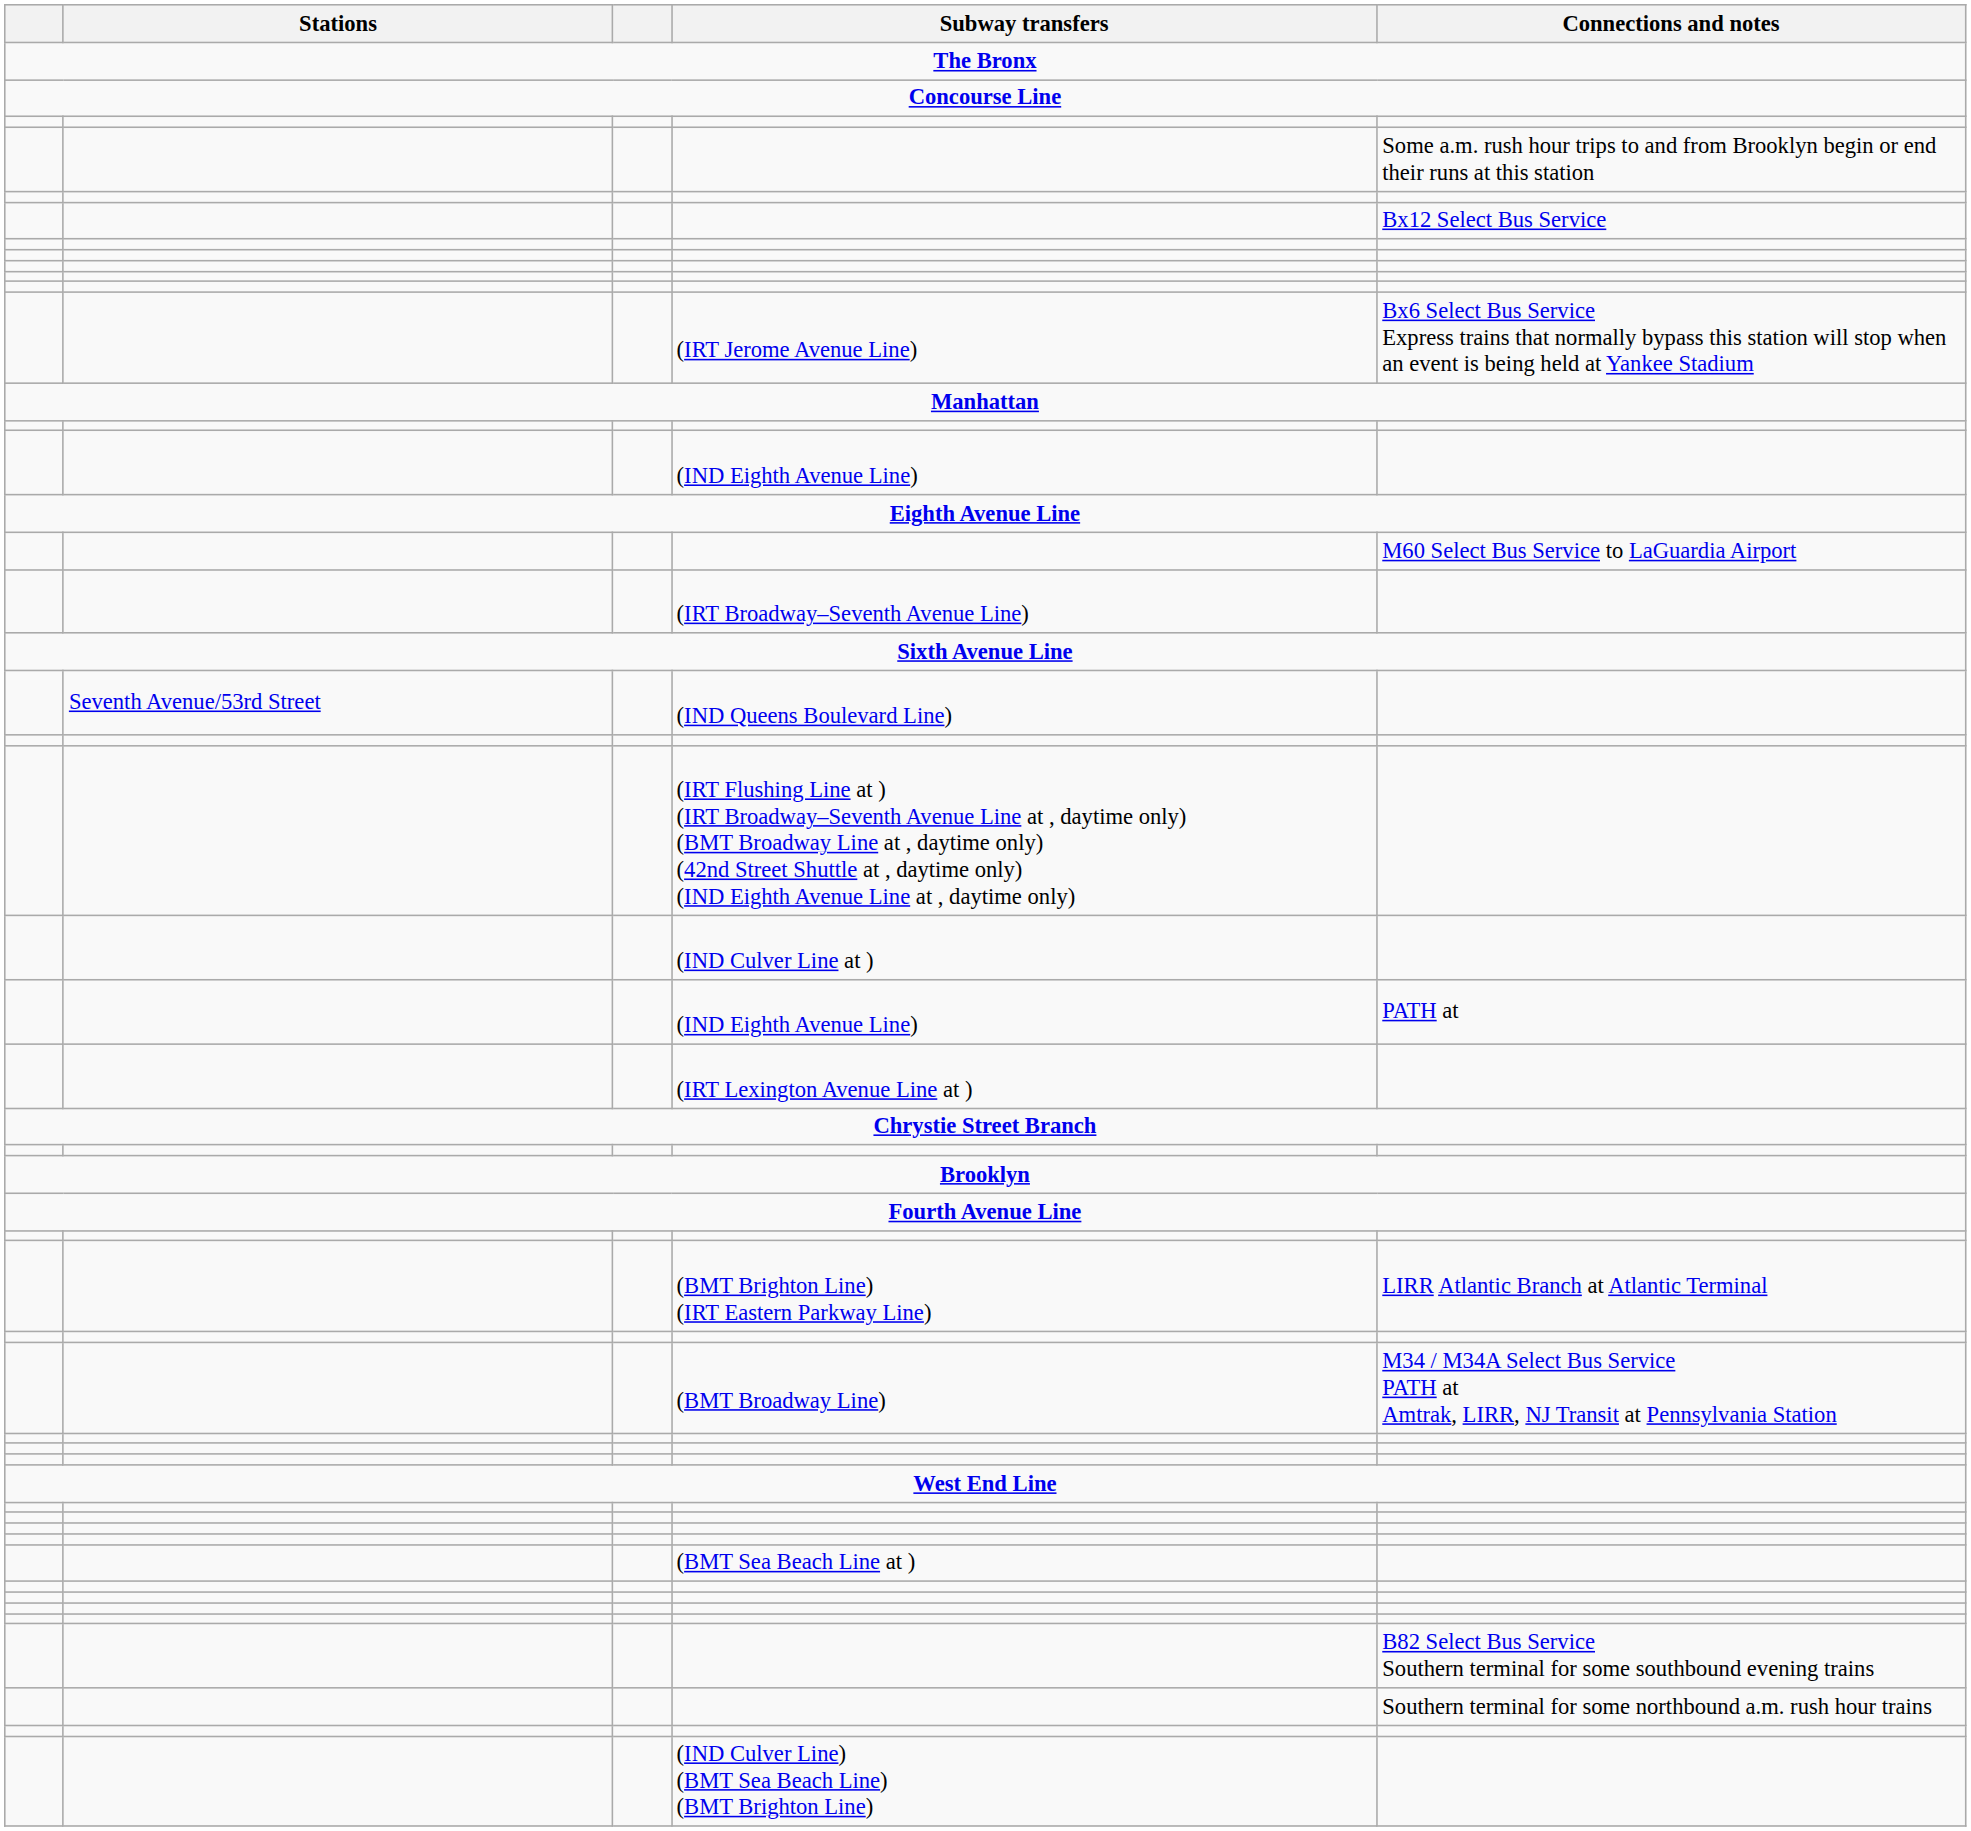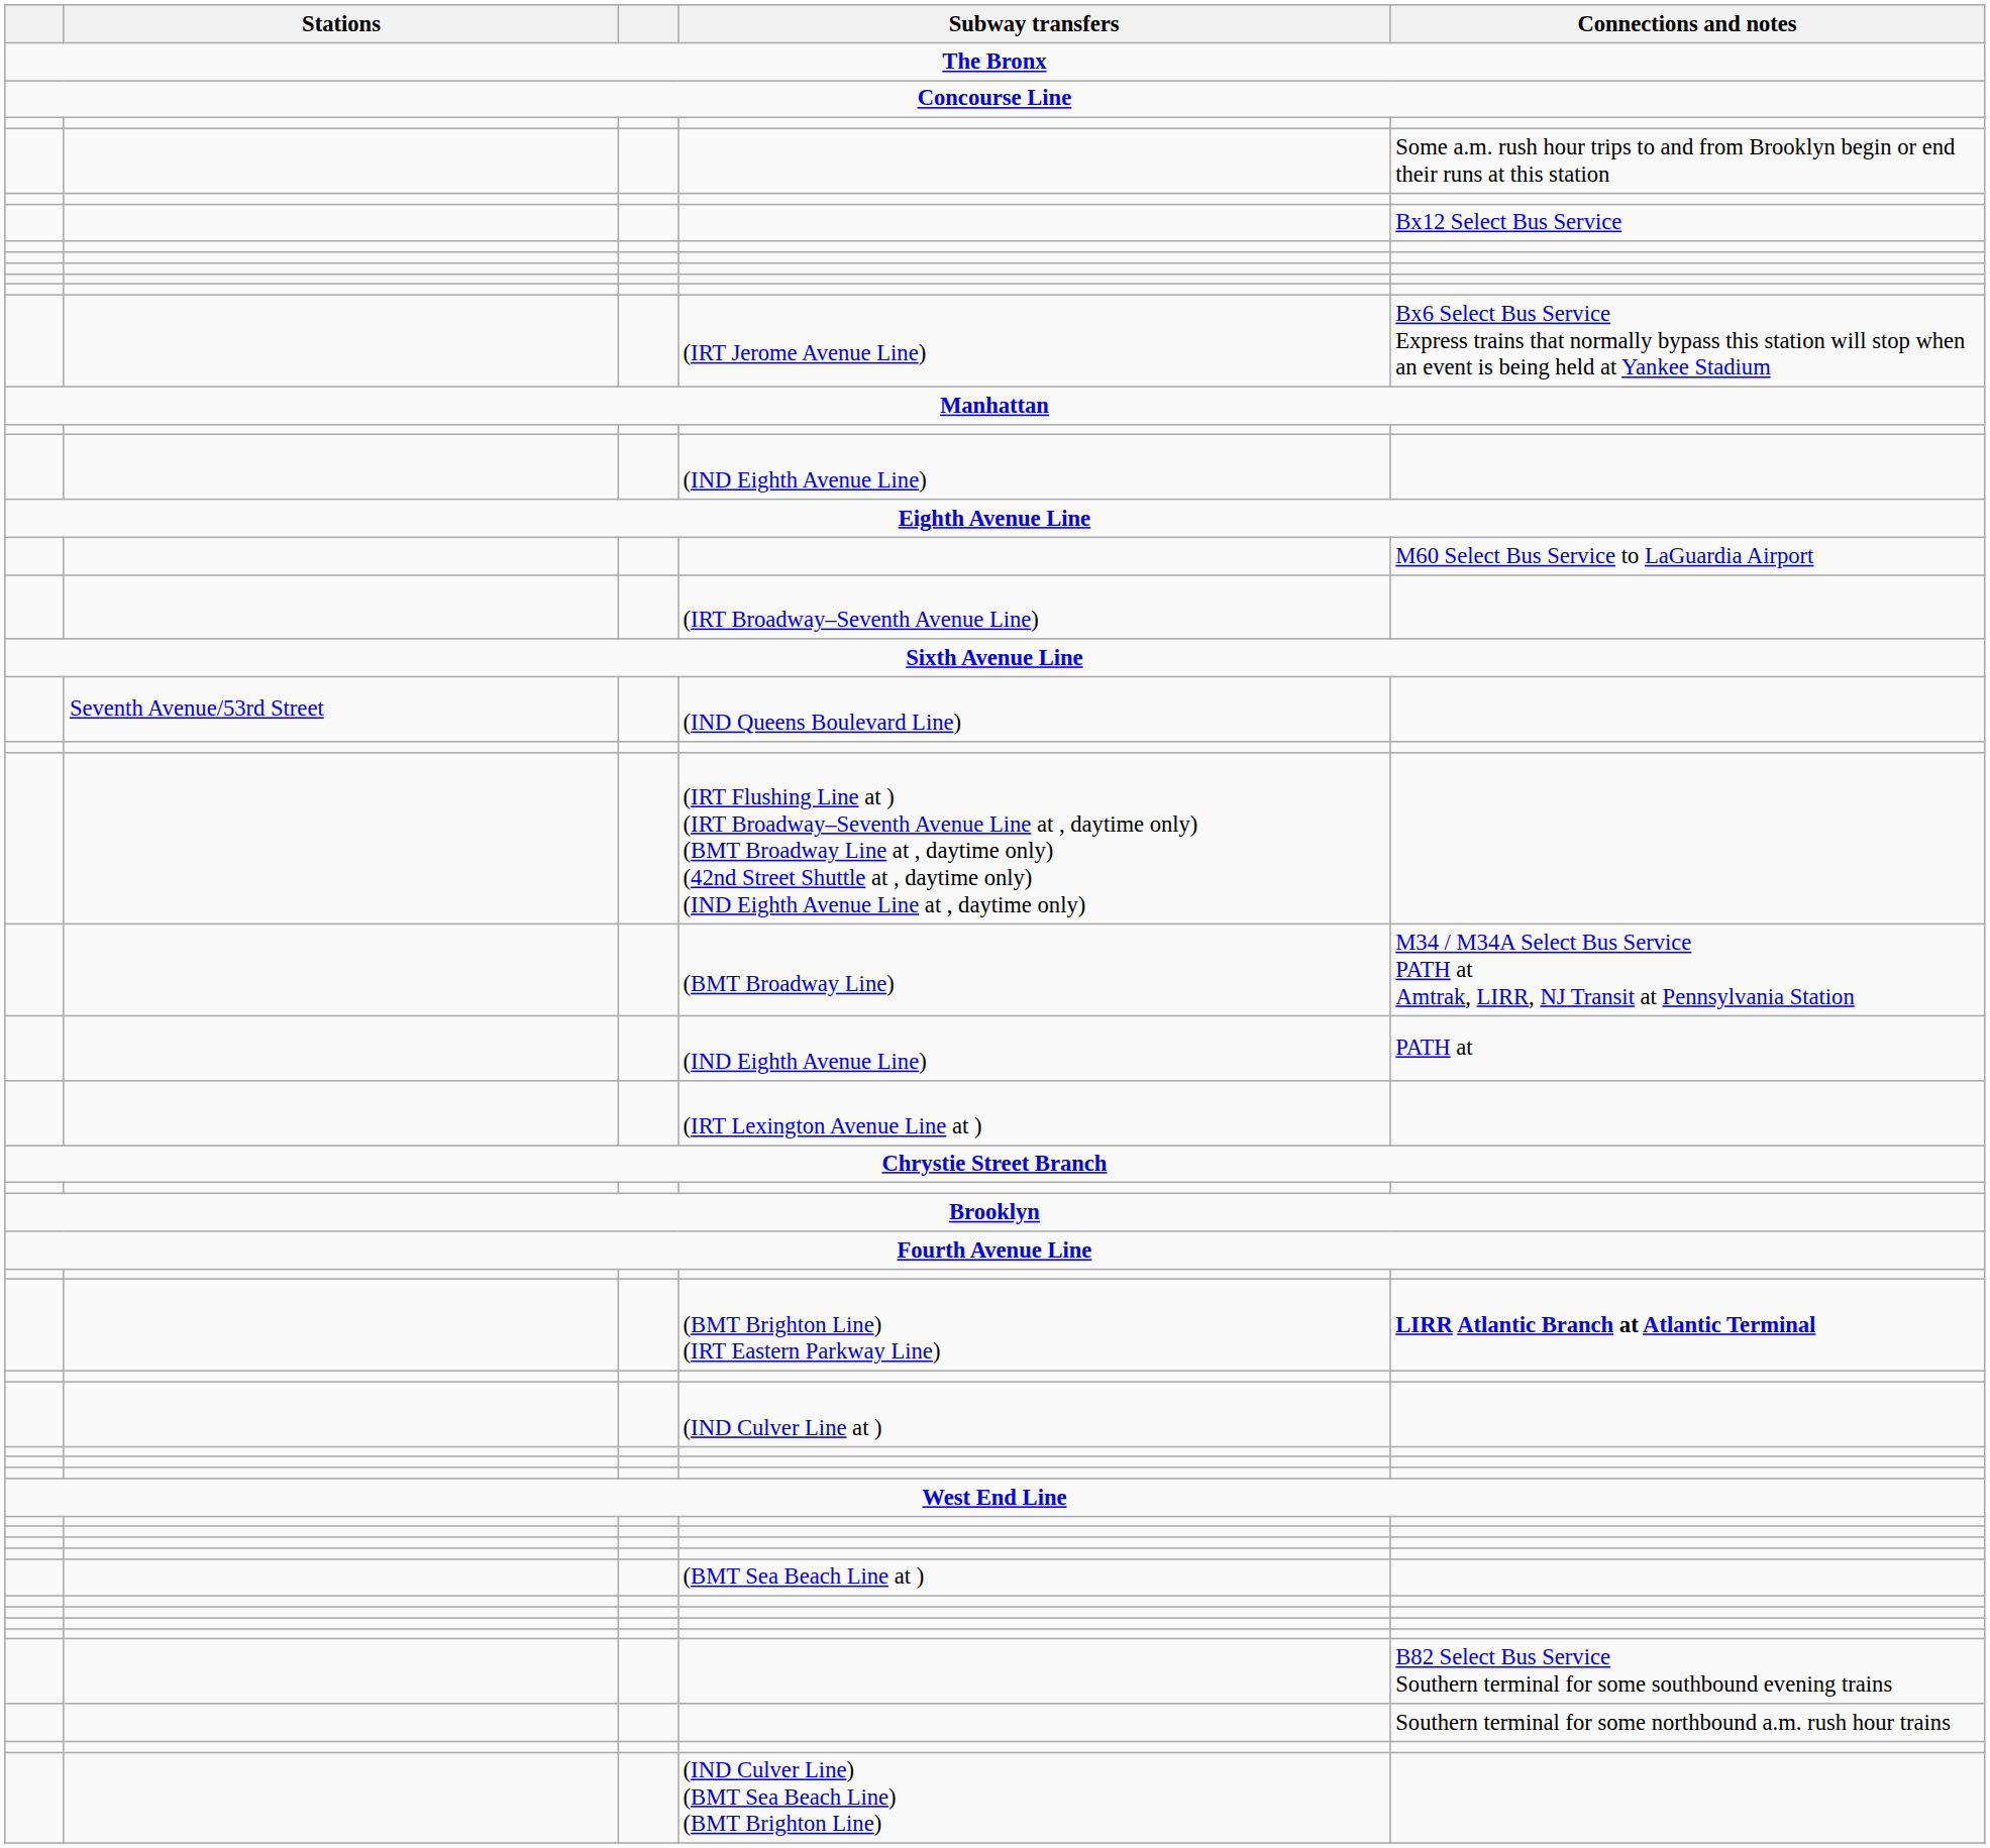 <table class="wikitable collapsible" style="font-size:90%" summary="Service information for the D train and its stations, including service times, ADA-accessibility, subway transfers, and non-subway connections.">
 <tr>
 <th style="width:3%;"></th>
 <th width=28%>Stations</th>
 <th width=3%></th>
 <th width=36%>Subway transfers</th>
 <th width=30%>Connections and notes</th>
 </tr>
 <tr>
 <td style="font-weight:bold; text-align:center" colspan="5"><a href='#'>The Bronx</a></td>
 </tr>
 <tr>
 <td style="font-weight:bold; text-align:center" colspan=5><a href='#'>Concourse Line</a></td>
 </tr>
 <tr>
 <td align=center></td>
 <td></td>
 <td></td>
 <td></td>
 <td></td>
 </tr>
 <tr>
 <td align=center></td>
 <td></td>
 <td align=center></td>
 <td></td>
 <td>Some a.m. rush hour trips to and from Brooklyn begin or end their runs at this station</td>
 </tr>
 <tr>
 <td align=center></td>
 <td></td>
 <td align=center></td>
 <td></td>
 <td></td>
 </tr>
 <tr>
 <td align=center></td>
 <td></td>
 <td></td>
 <td></td>
 <td><a href='#'>Bx12 Select Bus Service</a></td>
 </tr>
 <tr>
 <td align=center></td>
 <td></td>
 <td></td>
 <td></td>
 <td></td>
 </tr>
 <tr>
 <td align=center></td>
 <td></td>
 <td align=center></td>
 <td></td>
 <td></td>
 </tr>
 <tr>
 <td align=center></td>
 <td></td>
 <td></td>
 <td></td>
 <td></td>
 </tr>
 <tr>
 <td align=center></td>
 <td></td>
 <td></td>
 <td></td>
 <td></td>
 </tr>
 <tr>
 <td align=center></td>
 <td></td>
 <td></td>
 <td></td>
 <td></td>
 </tr>
 <tr>
 <td align=center></td>
 <td></td>
 <td align=center></td>
 <td><br> (<a href='#'>IRT Jerome Avenue Line</a>)</td>
 <td><a href='#'>Bx6 Select Bus Service</a><br>Express trains that normally bypass this station will stop when an event is being held at <a href='#'>Yankee Stadium</a></td>
 </tr>
 <tr>
 <td style="font-weight:bold; text-align:center" colspan="5"><a href='#'>Manhattan</a></td>
 </tr>
 <tr>
 <td align=center></td>
 <td></td>
 <td></td>
 <td></td>
 <td></td>
 </tr>
 <tr>
 <td align=center></td>
 <td></td>
 <td></td>
 <td><br> (<a href='#'>IND Eighth Avenue Line</a>)</td>
 <td></td>
 </tr>
 <tr>
 <td style="font-weight:bold; text-align:center" colspan=5><a href='#'>Eighth Avenue Line</a></td>
 </tr>
 <tr>
 <td align=center></td>
 <td></td>
 <td align=center></td>
 <td></td>
 <td><a href='#'>M60 Select Bus Service</a> to <a href='#'>LaGuardia Airport</a></td>
 </tr>
 <tr>
 <td align=center></td>
 <td></td>
 <td align=center></td>
 <td><br> (<a href='#'>IRT Broadway–Seventh Avenue Line</a>)</td>
 <td></td>
 </tr>
 <tr>
 <td style="font-weight:bold; text-align:center" colspan=5><a href='#'>Sixth Avenue Line</a></td>
 </tr>
 <tr>
 <td align=center></td>
 <td><a href='#'>Seventh Avenue/53rd Street</a></td>
 <td></td>
 <td><br> (<a href='#'>IND Queens Boulevard Line</a>)</td>
 <td></td>
 </tr>
 <tr>
 <td align=center></td>
 <td></td>
 <td align=center></td>
 <td></td>
 <td></td>
 </tr>
 <tr>
 <td align=center></td>
 <td></td>
 <td align=center></td>
 <td><br> (<a href='#'>IRT Flushing Line</a> at )<br> (<a href='#'>IRT Broadway–Seventh Avenue Line</a> at , daytime only)<br> (<a href='#'>BMT Broadway Line</a> at , daytime only)<br> (<a href='#'>42nd Street Shuttle</a> at , daytime only)<br> (<a href='#'>IND Eighth Avenue Line</a> at , daytime only)</td>
 <td></td>
 </tr>
 <tr>
 <td align=center></td>
 <td></td>
-<td></td>
-<td><br> (<a href='#'>IND Culver Line</a> at )</td>
-<td></td>
+<td align=center></td>
+<td><br> (<a href='#'>BMT Broadway Line</a>)</td>
+<td><a href='#'>M34 / M34A Select Bus Service</a><br><a href='#'>PATH</a> at <br><a href='#'>Amtrak</a>, <a href='#'>LIRR</a>, <a href='#'>NJ Transit</a> at <a href='#'>Pennsylvania Station</a></td>
 </tr>
 <tr>
 <td align=center></td>
 <td></td>
 <td align=center></td>
 <td><br> (<a href='#'>IND Eighth Avenue Line</a>)</td>
 <td><a href='#'>PATH</a> at </td>
 </tr>
 <tr>
 <td align=center></td>
 <td></td>
 <td align=center></td>
 <td><br> (<a href='#'>IRT Lexington Avenue Line</a> at )</td>
 <td></td>
 </tr>
 <tr>
 <td style="font-weight:bold; text-align:center" colspan=5><a href='#'>Chrystie Street Branch</a></td>
 </tr>
 <tr>
 <td align=center></td>
 <td></td>
 <td></td>
 <td></td>
 <td></td>
 </tr>
 <tr>
 <td style="font-weight:bold; text-align:center" colspan="5"><a href='#'>Brooklyn</a></td>
 </tr>
 <tr>
 <td style="font-weight:bold; text-align:center" colspan=5><a href='#'>Fourth Avenue Line</a></td>
 </tr>
 <tr>
 <td align=center></td>
 <td></td>
 <td align=center></td>
 <td></td>
 <td></td>
 </tr>
 <tr>
 <td align=center></td>
 <td></td>
 <td align=center></td>
 <td><br> (<a href='#'>BMT Brighton Line</a>)<br> (<a href='#'>IRT Eastern Parkway Line</a>)</td>
-<td><a href='#'>LIRR</a> <a href='#'>Atlantic Branch</a> at <a href='#'>Atlantic Terminal</a></td>
+<td><strong><a href='#'>LIRR</a> <a href='#'>Atlantic Branch</a> at <a href='#'>Atlantic Terminal</a></strong></td>
 </tr>
 <tr>
 <td align=center></td>
 <td></td>
 <td></td>
 <td></td>
 <td></td>
 </tr>
 <tr>
 <td align=center></td>
 <td></td>
-<td align=center></td>
-<td><br> (<a href='#'>BMT Broadway Line</a>)</td>
-<td><a href='#'>M34 / M34A Select Bus Service</a><br><a href='#'>PATH</a> at <br><a href='#'>Amtrak</a>, <a href='#'>LIRR</a>, <a href='#'>NJ Transit</a> at <a href='#'>Pennsylvania Station</a></td>
+<td></td>
+<td><br> (<a href='#'>IND Culver Line</a> at )</td>
+<td></td>
 </tr>
 <tr>
 <td align=center></td>
 <td></td>
 <td></td>
 <td></td>
 <td></td>
 </tr>
 <tr>
 <td align=center></td>
 <td></td>
 <td></td>
 <td></td>
 <td></td>
 </tr>
 <tr>
 <td align=center></td>
 <td></td>
 <td></td>
 <td></td>
 <td></td>
 </tr>
 <tr>
 <td style="font-weight:bold; text-align:center" colspan=5><a href='#'>West End Line</a></td>
 </tr>
 <tr>
 <td align=center></td>
 <td></td>
 <td></td>
 <td></td>
 <td></td>
 </tr>
 <tr>
 <td align=center></td>
 <td></td>
 <td></td>
 <td></td>
 <td></td>
 </tr>
 <tr>
 <td align=center></td>
 <td></td>
 <td></td>
 <td></td>
 <td></td>
 </tr>
 <tr>
 <td align=center></td>
 <td></td>
 <td></td>
 <td></td>
 <td></td>
 </tr>
 <tr>
 <td align=center></td>
 <td></td>
 <td align=center></td>
 <td> (<a href='#'>BMT Sea Beach Line</a> at )</td>
 <td></td>
 </tr>
 <tr>
 <td align=center></td>
 <td></td>
 <td></td>
 <td></td>
 <td></td>
 </tr>
 <tr>
 <td align=center></td>
 <td></td>
 <td></td>
 <td></td>
 <td></td>
 </tr>
 <tr>
 <td align=center></td>
 <td></td>
 <td></td>
 <td></td>
 <td></td>
 </tr>
 <tr>
 <td align=center></td>
 <td></td>
 <td></td>
 <td></td>
 <td></td>
 </tr>
 <tr>
 <td align=center></td>
 <td></td>
 <td align=center></td>
 <td></td>
 <td><a href='#'>B82 Select Bus Service</a><br>Southern terminal for some southbound evening trains</td>
 </tr>
 <tr>
 <td align=center></td>
 <td></td>
 <td></td>
 <td></td>
 <td>Southern terminal for some northbound a.m. rush hour trains</td>
 </tr>
 <tr>
 <td align=center></td>
 <td></td>
 <td></td>
 <td></td>
 <td></td>
 </tr>
 <tr>
 <td align=center></td>
 <td></td>
 <td align=center></td>
 <td> (<a href='#'>IND Culver Line</a>)<br> (<a href='#'>BMT Sea Beach Line</a>)<br> (<a href='#'>BMT Brighton Line</a>)</td>
 <td></td>
 </tr>
 </table>
